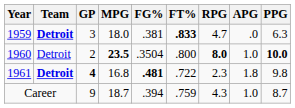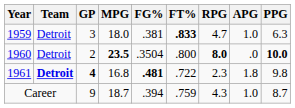 <table class="wikitable sortable" style="font-size:95%; text-align:right;">
 <tr>
 <th>Year</th>
 <th>Team</th>
 <th>GP</th>
 <th>MPG</th>
 <th>FG%</th>
 <th>FT%</th>
 <th>RPG</th>
 <th>APG</th>
 <th>PPG</th>
 </tr>
 <tr>
 <td style="text-align:left;"><a href='#'>1959</a></td>
-<td style="text-align:left;"><strong><a href='#'>Detroit</a></strong></td>
+<td style="text-align:left;"><a href='#'>Detroit</a></td>
 <td>3</td>
 <td>18.0</td>
 <td>.381</td>
 <td><strong>.833</strong></td>
 <td>4.7</td>
-<td>.0</td>
+<td>1.0</td>
 <td>6.3</td>
 </tr>
 <tr>
 <td style="text-align:left;"><a href='#'>1960</a></td>
 <td style="text-align:left;"><a href='#'>Detroit</a></td>
 <td>2</td>
 <td><strong>23.5</strong></td>
 <td>.3504</td>
 <td>.800</td>
 <td><strong>8.0</strong></td>
-<td>1.0</td>
+<td>.0</td>
 <td><strong>10.0</strong></td>
 </tr>
 <tr>
 <td style="text-align:left;"><a href='#'>1961</a></td>
 <td style="text-align:left;"><strong><a href='#'>Detroit</a></strong></td>
 <td><strong>4</strong></td>
 <td>16.8</td>
 <td><strong>.481</strong></td>
 <td>.722</td>
 <td>2.3</td>
 <td>1.8</td>
 <td>9.8</td>
 </tr>
 <tr class="sortbottom">
 <td style="text-align:center;" colspan="2">Career</td>
 <td>9</td>
 <td>18.7</td>
 <td>.394</td>
 <td>.759</td>
 <td>4.3</td>
 <td>1.0</td>
 <td>8.7</td>
 </tr>
 </table>
